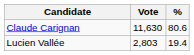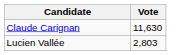 <table class="wikitable">
 <tr>
 <th bgcolor="#DDDDFF" width="200px">Candidate</th>
 <th bgcolor="#DDDDFF" width="50px">Vote</th>
-<th bgcolor="#DDDDFF" width="30px">%</th>
 </tr>
 <tr>
 <td><a href='#'>Claude Carignan</a></td>
 <td>11,630</td>
-<td>80.6</td>
 </tr>
 <tr>
 <td>Lucien Vallée</td>
 <td>2,803</td>
-<td>19.4</td>
 </tr>
 </table>
